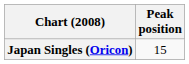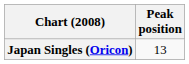 <table class="wikitable plainrowheaders">
 <tr>
 <th>Chart (2008)</th>
 <th>Peak<br>position</th>
 </tr>
 <tr>
 <th scope="row">Japan Singles (<a href='#'>Oricon</a>)</th>
-<td style="text-align:center;">15</td>
+<td style="text-align:center;">13</td>
 </tr>
 </table>
